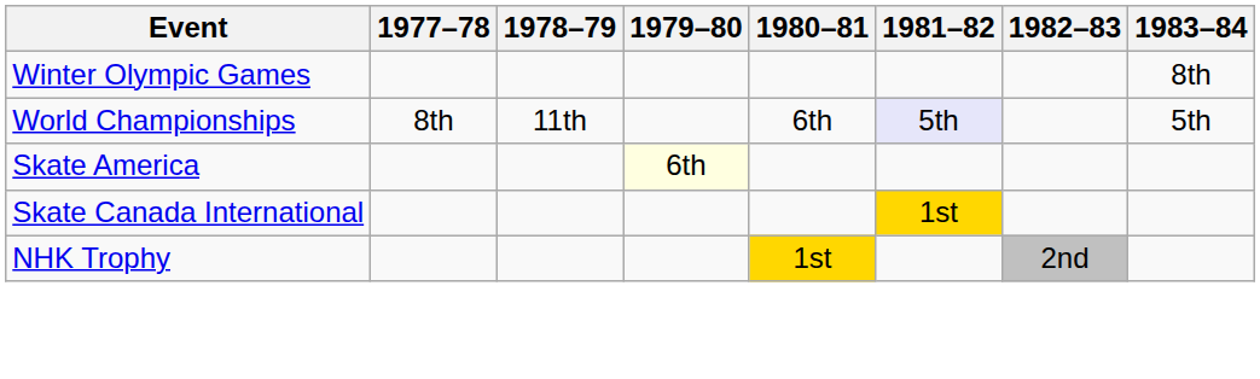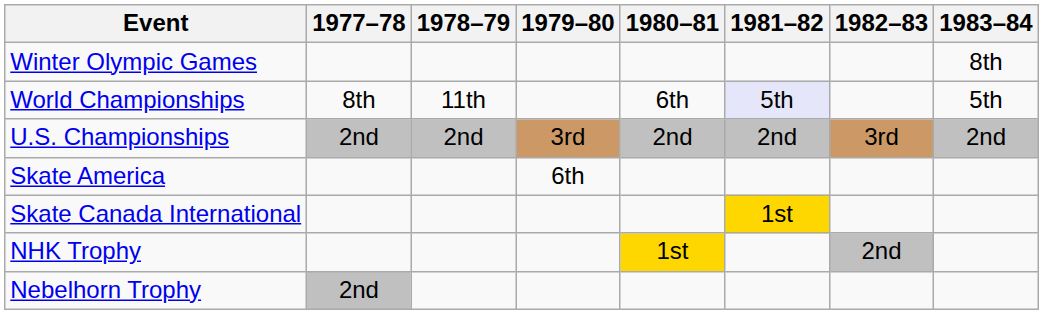 <table class="wikitable">
 <tr>
 <th>Event</th>
 <th>1977–78</th>
 <th>1978–79</th>
 <th>1979–80</th>
 <th>1980–81</th>
 <th>1981–82</th>
 <th>1982–83</th>
 <th>1983–84</th>
 </tr>
 <tr>
 <td><a href='#'>Winter Olympic Games</a></td>
 <td></td>
 <td></td>
 <td></td>
 <td></td>
 <td></td>
 <td></td>
 <td align="center">8th</td>
 </tr>
 <tr>
 <td><a href='#'>World Championships</a></td>
 <td align="center">8th</td>
 <td align="center">11th</td>
 <td></td>
 <td align="center">6th</td>
 <td align="center" style="background: lavender;">5th</td>
 <td></td>
 <td align="center">5th</td>
 </tr>
 <tr>
+<td><a href='#'>U.S. Championships</a></td>
+<td align="center" bgcolor="silver">2nd</td>
+<td align="center" bgcolor="silver">2nd</td>
+<td align="center" bgcolor="cc9966">3rd</td>
+<td align="center" bgcolor="silver">2nd</td>
+<td align="center" bgcolor="silver">2nd</td>
+<td align="center" bgcolor="cc9966">3rd</td>
+<td align="center" bgcolor="silver">2nd</td>
+</tr>
+<tr>
 <td><a href='#'>Skate America</a></td>
 <td></td>
 <td></td>
-<td align="center" style="background: lightyellow;">6th</td>
+<td align="center">6th</td>
 <td></td>
 <td></td>
 <td></td>
 <td></td>
 </tr>
 <tr>
 <td><a href='#'>Skate Canada International</a></td>
 <td></td>
 <td></td>
 <td></td>
 <td></td>
 <td align="center" bgcolor="gold">1st</td>
 <td></td>
 <td></td>
 </tr>
 <tr>
 <td><a href='#'>NHK Trophy</a></td>
 <td></td>
 <td></td>
 <td></td>
 <td align="center" bgcolor="gold">1st</td>
 <td></td>
 <td align="center" bgcolor="silver">2nd</td>
 <td></td>
 </tr>
+<tr>
+<td><a href='#'>Nebelhorn Trophy</a></td>
+<td align="center" bgcolor="silver">2nd</td>
+<td></td>
+<td></td>
+<td></td>
+<td></td>
+<td></td>
+<td></td>
+</tr>
 </table>
